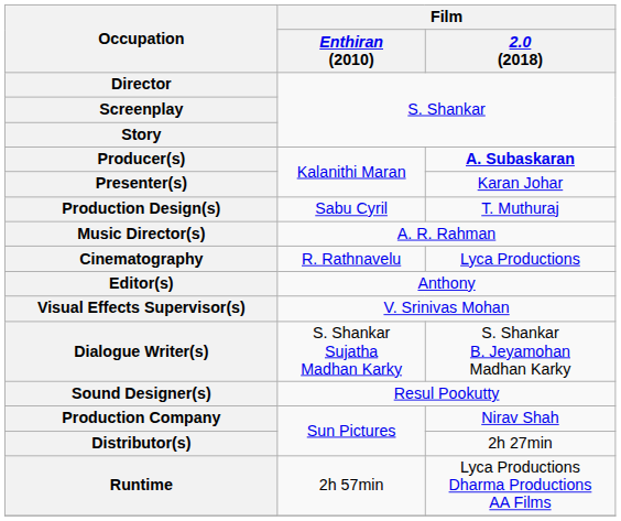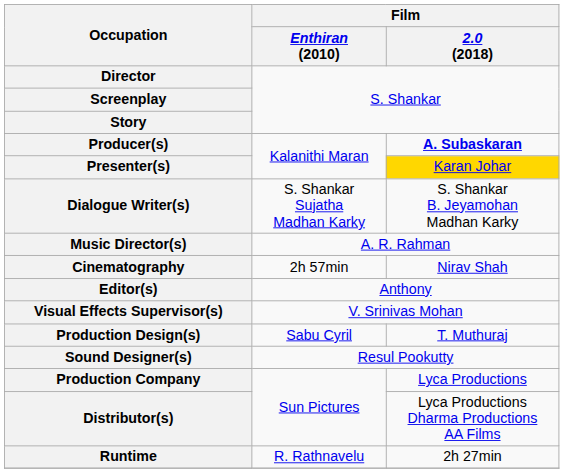 <table class="wikitable" style="text-align:center;" width="100%">
 <tr>
 <th rowspan="2">Occupation</th>
 <th colspan="2">Film</th>
 </tr>
 <tr>
 <th><em><a href='#'>Enthiran</a></em> <br>(2010)</th>
 <th><em><a href='#'>2.0</a></em> <br>(2018)</th>
 </tr>
 <tr>
 <th>Director</th>
 <td rowspan="3" colspan="2"><a href='#'>S. Shankar</a></td>
 </tr>
 <tr>
 <th>Screenplay</th>
 </tr>
 <tr>
 <th>Story</th>
 </tr>
 <tr>
 <th>Producer(s)</th>
 <td rowspan="2"><a href='#'>Kalanithi Maran</a></td>
 <td><strong><a href='#'>A. Subaskaran</a></strong></td>
 </tr>
 <tr>
 <th>Presenter(s)</th>
-<td><a href='#'>Karan Johar</a></td>
+<td style="background: gold;"><a href='#'>Karan Johar</a></td>
 </tr>
 <tr>
-<th>Production Design(s)</th>
-<td><a href='#'>Sabu Cyril</a></td>
-<td><a href='#'>T. Muthuraj</a></td>
+<th>Dialogue Writer(s)</th>
+<td>S. Shankar<br><a href='#'>Sujatha</a><br><a href='#'>Madhan Karky</a></td>
+<td>S. Shankar<br><a href='#'>B. Jeyamohan</a><br>Madhan Karky</td>
 </tr>
 <tr>
 <th>Music Director(s)</th>
 <td colspan="2"><a href='#'>A. R. Rahman</a></td>
 </tr>
 <tr>
 <th>Cinematography</th>
-<td><a href='#'>R. Rathnavelu</a></td>
-<td><a href='#'>Lyca Productions</a></td>
+<td>2h 57min</td>
+<td><a href='#'>Nirav Shah</a></td>
 </tr>
 <tr>
 <th>Editor(s)</th>
 <td colspan="2"><a href='#'>Anthony</a></td>
 </tr>
 <tr>
 <th>Visual Effects Supervisor(s)</th>
 <td colspan="2"><a href='#'>V. Srinivas Mohan</a></td>
 </tr>
 <tr>
-<th>Dialogue Writer(s)</th>
-<td>S. Shankar<br><a href='#'>Sujatha</a><br><a href='#'>Madhan Karky</a></td>
-<td>S. Shankar<br><a href='#'>B. Jeyamohan</a><br>Madhan Karky</td>
+<th>Production Design(s)</th>
+<td><a href='#'>Sabu Cyril</a></td>
+<td><a href='#'>T. Muthuraj</a></td>
 </tr>
 <tr>
 <th>Sound Designer(s)</th>
 <td colspan="2"><a href='#'>Resul Pookutty</a></td>
 </tr>
 <tr>
 <th>Production Company</th>
 <td rowspan="2"><a href='#'>Sun Pictures</a></td>
-<td><a href='#'>Nirav Shah</a></td>
+<td><a href='#'>Lyca Productions</a></td>
 </tr>
 <tr>
 <th>Distributor(s)</th>
-<td>2h 27min</td>
+<td>Lyca Productions <br><a href='#'>Dharma Productions</a> <br><a href='#'>AA Films</a></td>
 </tr>
 <tr>
 <th>Runtime</th>
-<td>2h 57min</td>
-<td>Lyca Productions <br><a href='#'>Dharma Productions</a> <br><a href='#'>AA Films</a></td>
+<td><a href='#'>R. Rathnavelu</a></td>
+<td>2h 27min</td>
 </tr>
 <tr>
 </tr>
 </table>
